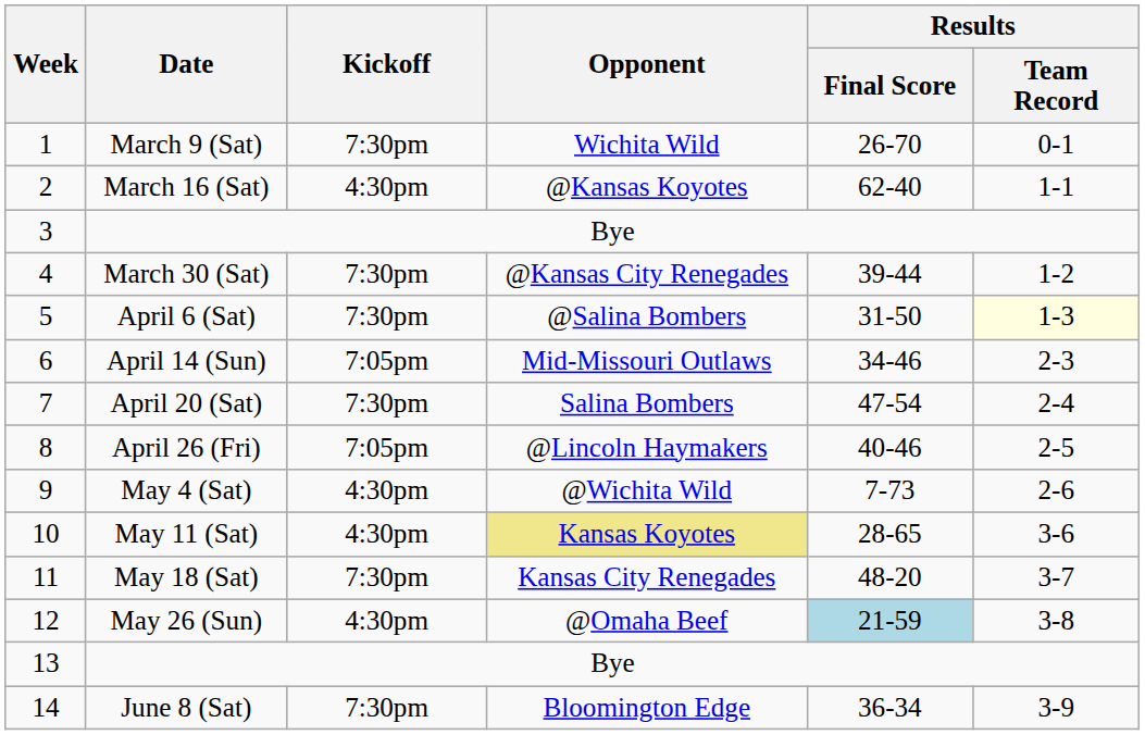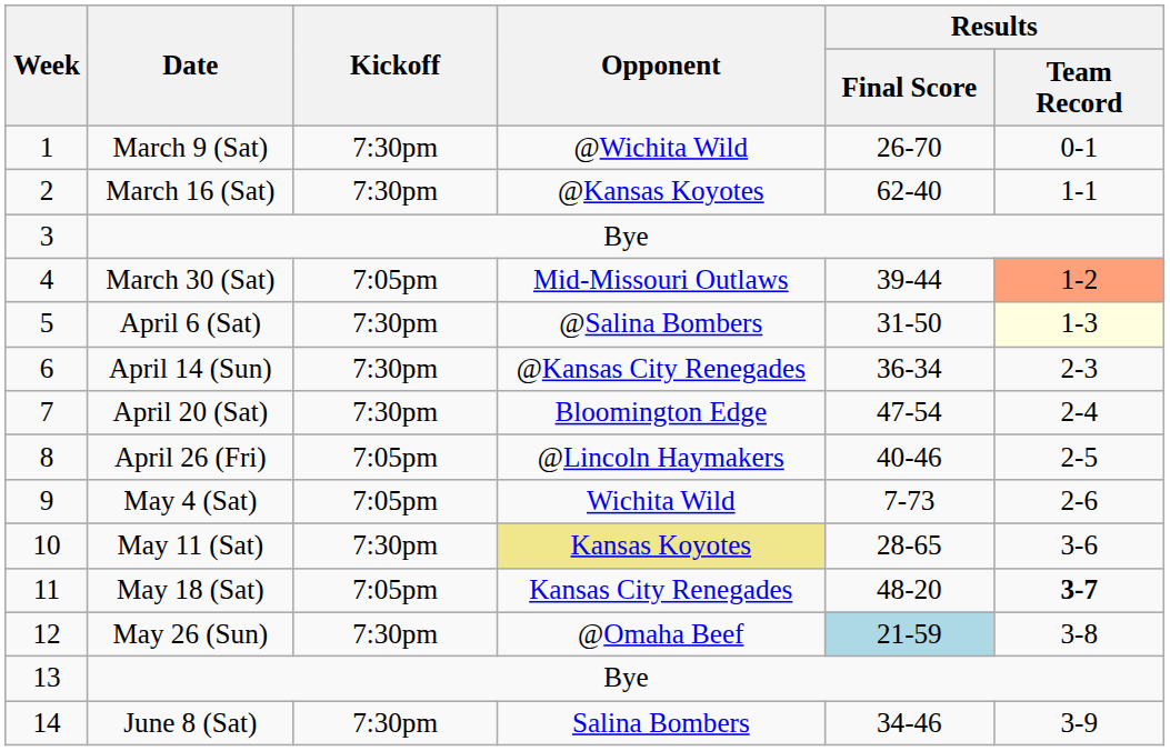 <table class="wikitable">
 <tr>
 <th rowspan="2" width="40">Week</th>
 <th rowspan="2" width="110">Date</th>
 <th rowspan="2" width="110">Kickoff</th>
 <th rowspan="2" width="180">Opponent</th>
 <th colspan="2" width="180">Results</th>
 </tr>
 <tr>
 <th width="90">Final Score</th>
 <th width="90">Team Record</th>
 </tr>
 <tr>
 <td align="center">1</td>
 <td align="center">March 9 (Sat)</td>
 <td align="center">7:30pm</td>
-<td align="center"><a href='#'>Wichita Wild</a></td>
+<td align="center">@<a href='#'>Wichita Wild</a></td>
 <td align="center">26-70</td>
 <td align="center">0-1</td>
 </tr>
 <tr>
 <td align="center">2</td>
 <td align="center">March 16 (Sat)</td>
-<td align="center">4:30pm</td>
+<td align="center">7:30pm</td>
 <td align="center">@<a href='#'>Kansas Koyotes</a></td>
 <td align="center">62-40</td>
 <td align="center">1-1</td>
 </tr>
 <tr>
 <td align="center">3</td>
 <td colSpan=5 align="center">Bye</td>
 </tr>
 <tr>
 <td align="center">4</td>
 <td align="center">March 30 (Sat)</td>
-<td align="center">7:30pm</td>
-<td align="center">@<a href='#'>Kansas City Renegades</a></td>
+<td align="center">7:05pm</td>
+<td align="center"><a href='#'>Mid-Missouri Outlaws</a></td>
 <td align="center">39-44</td>
-<td align="center">1-2</td>
+<td align="center" style="background: lightsalmon;">1-2</td>
 </tr>
 <tr>
 <td align="center">5</td>
 <td align="center">April 6 (Sat)</td>
 <td align="center">7:30pm</td>
 <td align="center">@<a href='#'>Salina Bombers</a></td>
 <td align="center">31-50</td>
 <td align="center" style="background: lightyellow;">1-3</td>
 </tr>
 <tr>
 <td align="center">6</td>
 <td align="center">April 14 (Sun)</td>
-<td align="center">7:05pm</td>
-<td align="center"><a href='#'>Mid-Missouri Outlaws</a></td>
-<td align="center">34-46</td>
+<td align="center">7:30pm</td>
+<td align="center">@<a href='#'>Kansas City Renegades</a></td>
+<td align="center">36-34</td>
 <td align="center">2-3</td>
 </tr>
 <tr>
 <td align="center">7</td>
 <td align="center">April 20 (Sat)</td>
 <td align="center">7:30pm</td>
-<td align="center"><a href='#'>Salina Bombers</a></td>
+<td align="center"><a href='#'>Bloomington Edge</a></td>
 <td align="center">47-54</td>
 <td align="center">2-4</td>
 </tr>
 <tr>
 <td align="center">8</td>
 <td align="center">April 26 (Fri)</td>
 <td align="center">7:05pm</td>
 <td align="center">@<a href='#'>Lincoln Haymakers</a></td>
 <td align="center">40-46</td>
 <td align="center">2-5</td>
 </tr>
 <tr>
 <td align="center">9</td>
 <td align="center">May 4 (Sat)</td>
-<td align="center">4:30pm</td>
-<td align="center">@<a href='#'>Wichita Wild</a></td>
+<td align="center">7:05pm</td>
+<td align="center"><a href='#'>Wichita Wild</a></td>
 <td align="center">7-73</td>
 <td align="center">2-6</td>
 </tr>
 <tr>
 <td align="center">10</td>
 <td align="center">May 11 (Sat)</td>
-<td align="center">4:30pm</td>
+<td align="center">7:30pm</td>
 <td align="center" style="background: khaki;"><a href='#'>Kansas Koyotes</a></td>
 <td align="center">28-65</td>
 <td align="center">3-6</td>
 </tr>
 <tr>
 <td align="center">11</td>
 <td align="center">May 18 (Sat)</td>
-<td align="center">7:30pm</td>
+<td align="center">7:05pm</td>
 <td align="center"><a href='#'>Kansas City Renegades</a></td>
 <td align="center">48-20</td>
-<td align="center">3-7</td>
+<td align="center"><strong>3-7</strong></td>
 </tr>
 <tr>
 <td align="center">12</td>
 <td align="center">May 26 (Sun)</td>
-<td align="center">4:30pm</td>
+<td align="center">7:30pm</td>
 <td align="center">@<a href='#'>Omaha Beef</a></td>
 <td align="center" style="background: lightblue;">21-59</td>
 <td align="center">3-8</td>
 </tr>
 <tr>
 <td align="center">13</td>
 <td colSpan=5 align="center">Bye</td>
 </tr>
 <tr>
 <td align="center">14</td>
 <td align="center">June 8 (Sat)</td>
 <td align="center">7:30pm</td>
-<td align="center"><a href='#'>Bloomington Edge</a></td>
-<td align="center">36-34</td>
+<td align="center"><a href='#'>Salina Bombers</a></td>
+<td align="center">34-46</td>
 <td align="center">3-9</td>
 </tr>
 </table>
